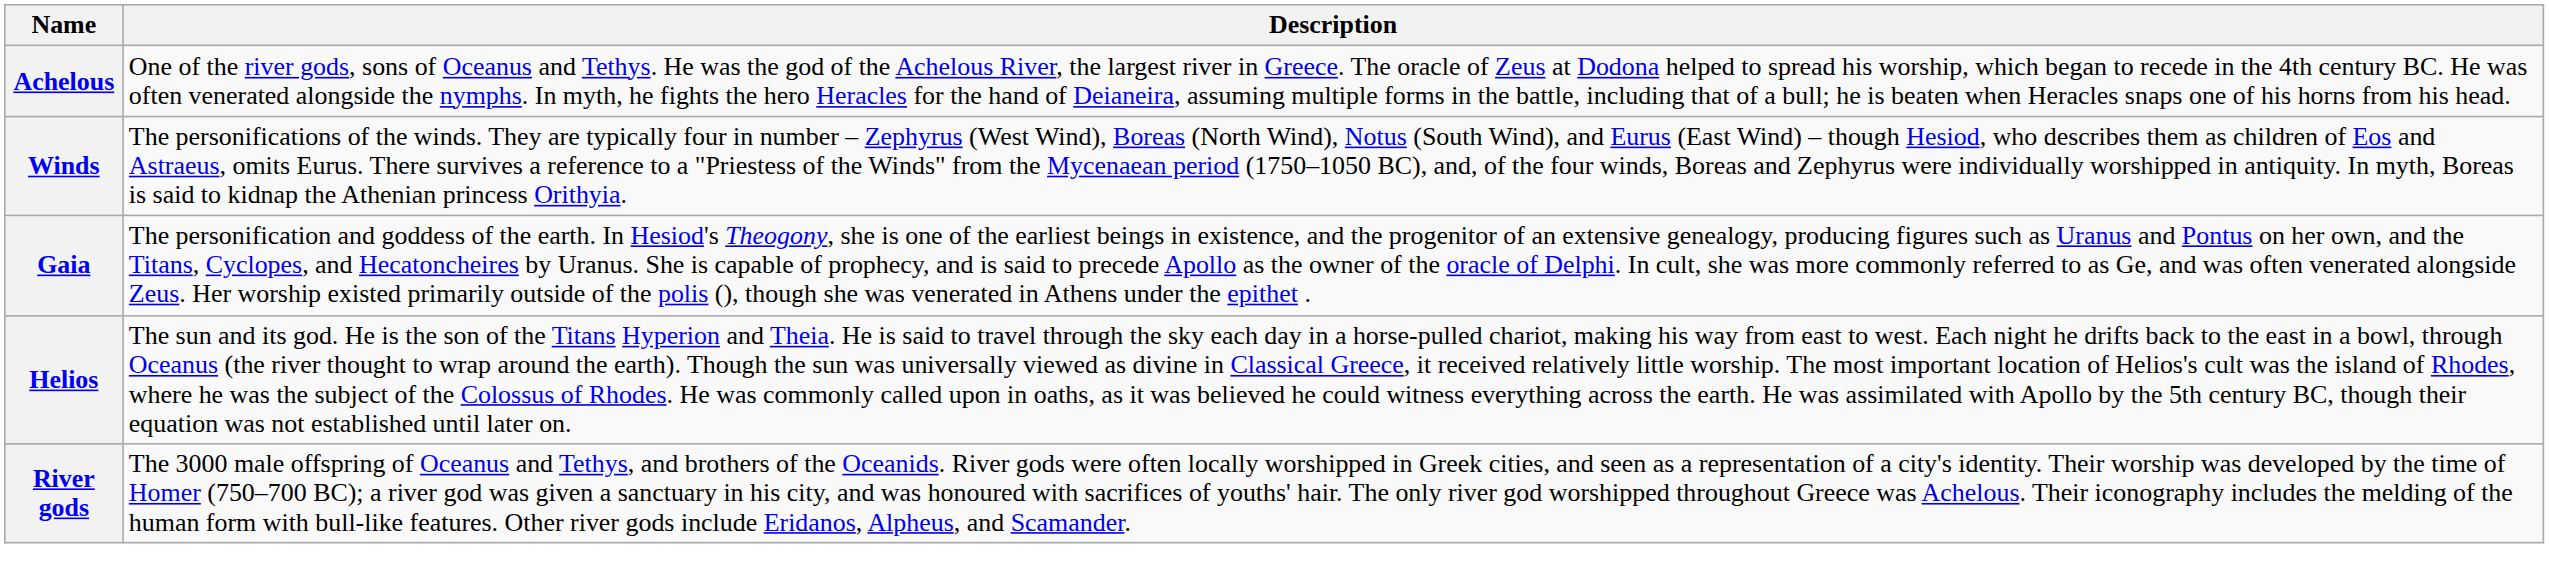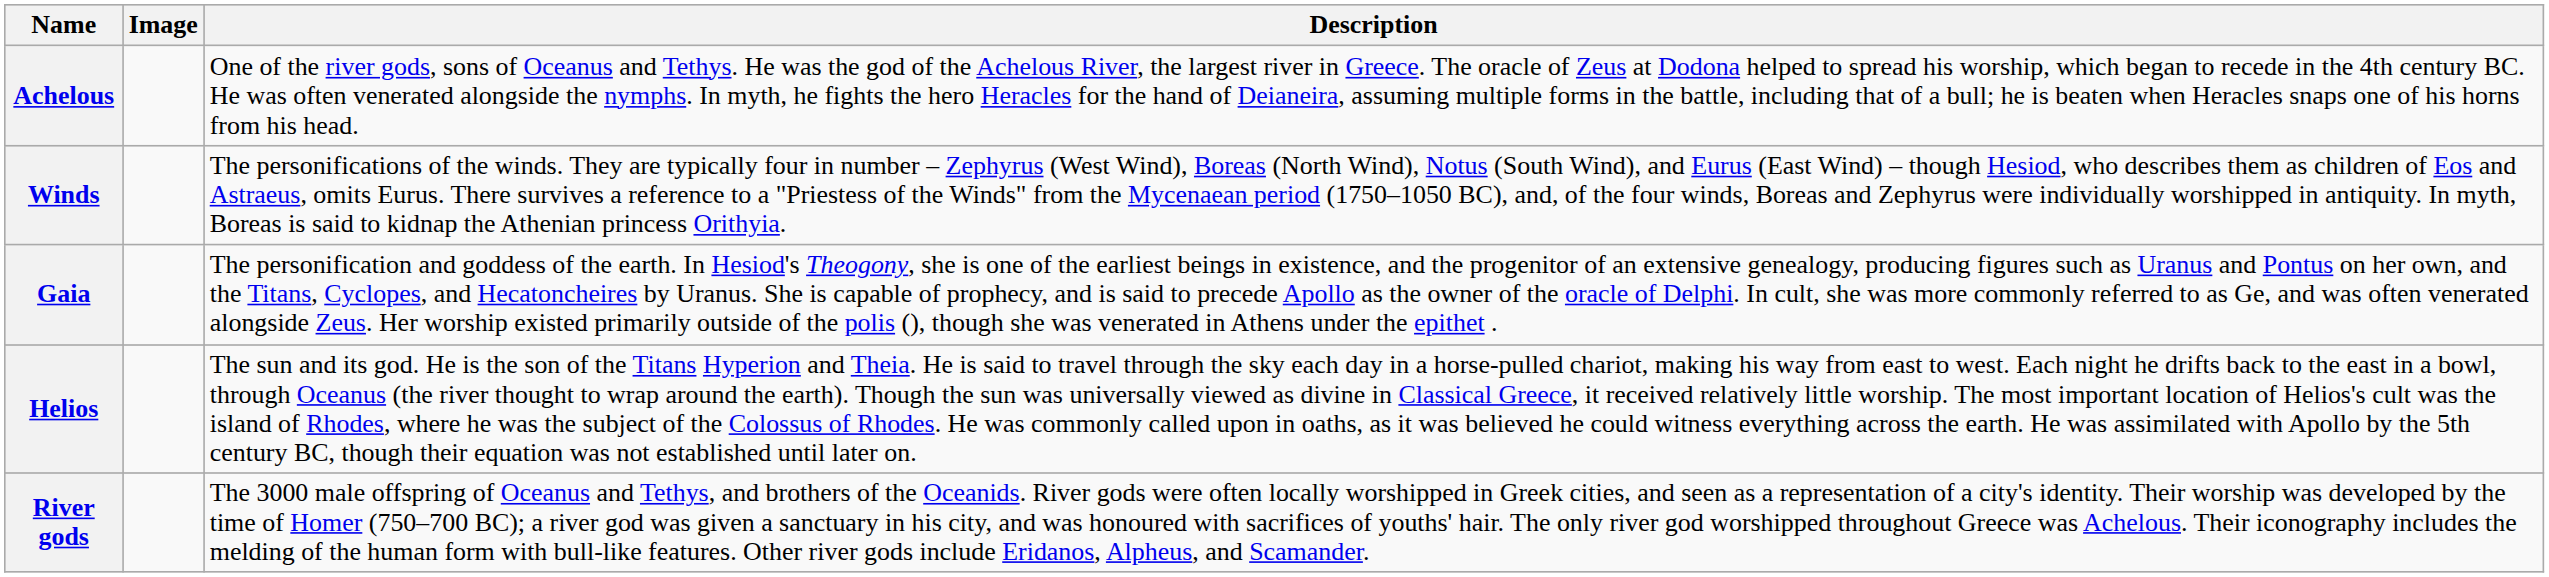 <table class="wikitable">
 <tr>
 <th scope="col">Name</th>
+<th scope="col">Image</th>
 <th scope="col">Description</th>
 </tr>
 <tr>
 <th scope="row"><a href='#'>Achelous</a><br><small></small></th>
+<td></td>
 <td>One of the <a href='#'>river gods</a>, sons of <a href='#'>Oceanus</a> and <a href='#'>Tethys</a>. He was the god of the <a href='#'>Achelous River</a>, the largest river in <a href='#'>Greece</a>. The oracle of <a href='#'>Zeus</a> at <a href='#'>Dodona</a> helped to spread his worship, which began to recede in the 4th century BC. He was often venerated alongside the <a href='#'>nymphs</a>. In myth, he fights the hero <a href='#'>Heracles</a> for the hand of <a href='#'>Deianeira</a>, assuming multiple forms in the battle, including that of a bull; he is beaten when Heracles snaps one of his horns from his head.</td>
 </tr>
 <tr>
 <th scope="row"><a href='#'>Winds</a><br><small></small></th>
+<td></td>
 <td>The personifications of the winds. They are typically four in number – <a href='#'>Zephyrus</a> (West Wind), <a href='#'>Boreas</a> (North Wind), <a href='#'>Notus</a> (South Wind), and <a href='#'>Eurus</a> (East Wind) – though <a href='#'>Hesiod</a>, who describes them as children of <a href='#'>Eos</a> and <a href='#'>Astraeus</a>, omits Eurus. There survives a reference to a "Priestess of the Winds" from the <a href='#'>Mycenaean period</a> (1750–1050 BC), and, of the four winds, Boreas and Zephyrus were individually worshipped in antiquity. In myth, Boreas is said to kidnap the Athenian princess <a href='#'>Orithyia</a>.</td>
 </tr>
 <tr>
 <th scope="row"><a href='#'>Gaia</a><br><small></small></th>
+<td></td>
 <td>The personification and goddess of the earth. In <a href='#'>Hesiod</a>'s <em><a href='#'>Theogony</a></em>, she is one of the earliest beings in existence, and the progenitor of an extensive genealogy, producing figures such as <a href='#'>Uranus</a> and <a href='#'>Pontus</a> on her own, and the <a href='#'>Titans</a>, <a href='#'>Cyclopes</a>, and <a href='#'>Hecatoncheires</a> by Uranus. She is capable of prophecy, and is said to precede <a href='#'>Apollo</a> as the owner of the <a href='#'>oracle of Delphi</a>. In cult, she was more commonly referred to as Ge, and was often venerated alongside <a href='#'>Zeus</a>. Her worship existed primarily outside of the <a href='#'>polis</a> (), though she was venerated in Athens under the <a href='#'>epithet</a> .</td>
 </tr>
 <tr>
 <th scope="row"><a href='#'>Helios</a><br><small></small></th>
+<td></td>
 <td>The sun and its god. He is the son of the <a href='#'>Titans</a> <a href='#'>Hyperion</a> and <a href='#'>Theia</a>. He is said to travel through the sky each day in a horse-pulled chariot, making his way from east to west. Each night he drifts back to the east in a bowl, through <a href='#'>Oceanus</a> (the river thought to wrap around the earth). Though the sun was universally viewed as divine in <a href='#'>Classical Greece</a>, it received relatively little worship. The most important location of Helios's cult was the island of <a href='#'>Rhodes</a>, where he was the subject of the <a href='#'>Colossus of Rhodes</a>. He was commonly called upon in oaths, as it was believed he could witness everything across the earth. He was assimilated with Apollo by the 5th century BC, though their equation was not established until later on.</td>
 </tr>
 <tr>
 <th scope="row"><a href='#'>River gods</a><br><small></small></th>
+<td></td>
 <td>The 3000 male offspring of <a href='#'>Oceanus</a> and <a href='#'>Tethys</a>, and brothers of the <a href='#'>Oceanids</a>. River gods were often locally worshipped in Greek cities, and seen as a representation of a city's identity. Their worship was developed by the time of <a href='#'>Homer</a> (750–700 BC); a river god was given a sanctuary in his city, and was honoured with sacrifices of youths' hair. The only river god worshipped throughout Greece was <a href='#'>Achelous</a>. Their iconography includes the melding of the human form with bull-like features. Other river gods include <a href='#'>Eridanos</a>, <a href='#'>Alpheus</a>, and <a href='#'>Scamander</a>.</td>
 </tr>
 </table>
